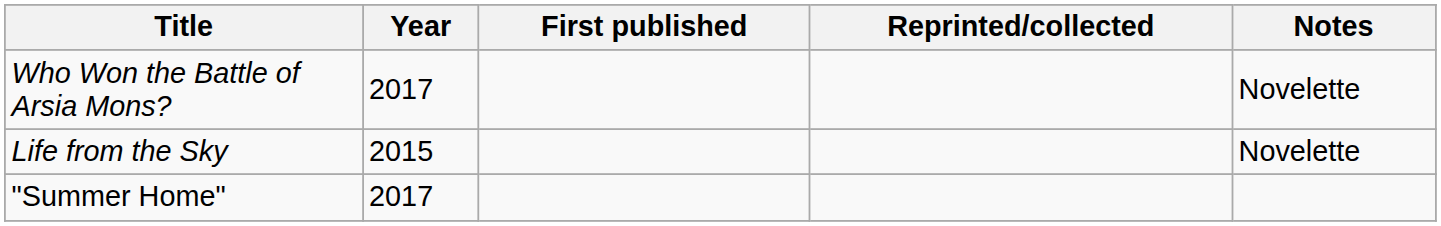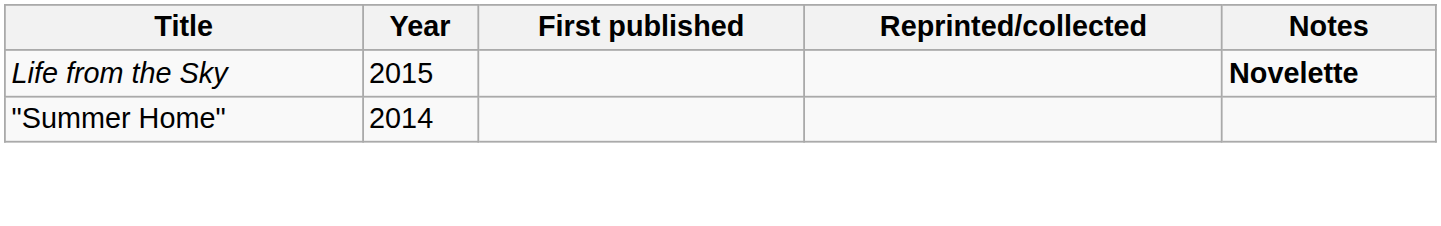 <table class='wikitable sortable' width='90%'>
 <tr>
 <th width=25%>Title</th>
 <th>Year</th>
 <th>First published</th>
 <th>Reprinted/collected</th>
 <th>Notes</th>
 </tr>
 <tr>
-<td><em>Who Won the Battle of Arsia Mons?</em></td>
-<td>2017</td>
-<td></td>
-<td></td>
-<td>Novelette</td>
-</tr>
-<tr>
 <td><em>Life from the Sky</em></td>
 <td>2015</td>
 <td></td>
 <td></td>
-<td>Novelette</td>
+<td><strong>Novelette</strong></td>
 </tr>
 <tr>
 <td>"Summer Home"</td>
-<td>2017</td>
+<td>2014</td>
 <td></td>
 <td></td>
 <td></td>
 </tr>
 </table>
